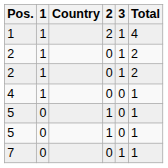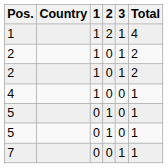 <table class="wikitable">
 <tr>
 <th>Pos.</th>
+<th>Country</th>
 <th>1</th>
-<th>Country</th>
 <th>2</th>
 <th>3</th>
 <th>Total</th>
 </tr>
 <tr bgcolor="#efefef">
 <td>1</td>
+<td></td>
 <td>1</td>
-<td></td>
 <td>2</td>
 <td>1</td>
 <td>4</td>
 </tr>
 <tr>
 <td>2</td>
+<td></td>
 <td>1</td>
-<td></td>
 <td>0</td>
 <td>1</td>
 <td>2</td>
 </tr>
 <tr bgcolor="#efefef">
 <td>2</td>
+<td></td>
 <td>1</td>
-<td></td>
 <td>0</td>
 <td>1</td>
 <td>2</td>
 </tr>
 <tr>
 <td>4</td>
+<td></td>
 <td>1</td>
-<td></td>
 <td>0</td>
 <td>0</td>
 <td>1</td>
 </tr>
 <tr bgcolor="#efefef">
 <td>5</td>
+<td></td>
 <td>0</td>
-<td></td>
 <td>1</td>
 <td>0</td>
 <td>1</td>
 </tr>
 <tr>
 <td>5</td>
+<td></td>
 <td>0</td>
-<td></td>
 <td>1</td>
 <td>0</td>
 <td>1</td>
 </tr>
 <tr bgcolor="#efefef">
 <td>7</td>
+<td></td>
 <td>0</td>
-<td></td>
 <td>0</td>
 <td>1</td>
 <td>1</td>
 </tr>
 </table>
